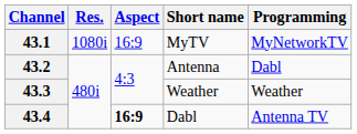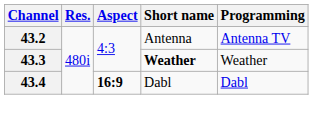 <table class="wikitable">
 <tr>
 <th scope = "col"><a href='#'>Channel</a></th>
 <th scope = "col"><a href='#'>Res.</a></th>
 <th scope = "col"><a href='#'>Aspect</a></th>
 <th scope = "col">Short name</th>
 <th scope = "col">Programming</th>
 </tr>
 <tr>
-<th scope = "row">43.1</th>
-<td><a href='#'>1080i</a></td>
-<td><a href='#'>16:9</a></td>
-<td>MyTV</td>
-<td><a href='#'>MyNetworkTV</a></td>
-</tr>
-<tr>
 <th scope = "row">43.2</th>
 <td rowspan=3><a href='#'>480i</a></td>
 <td rowspan=2><a href='#'>4:3</a></td>
 <td>Antenna</td>
-<td><a href='#'>Dabl</a></td>
+<td><a href='#'>Antenna TV</a></td>
 </tr>
 <tr>
 <th scope = "row">43.3</th>
-<td>Weather</td>
+<td><strong>Weather</strong></td>
 <td>Weather</td>
 </tr>
 <tr>
 <th scope = "row">43.4</th>
 <td><strong>16:9</strong></td>
 <td>Dabl</td>
-<td><a href='#'>Antenna TV</a></td>
+<td><a href='#'>Dabl</a></td>
 </tr>
 </table>
